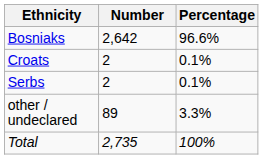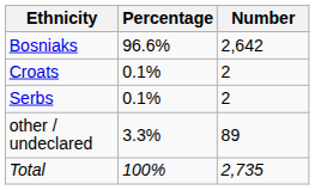 <table class="wikitable">
 <tr>
 <th width="100px">Ethnicity</th>
+<th width="80px">Percentage</th>
 <th width="80px">Number</th>
-<th width="80px">Percentage</th>
 </tr>
 <tr>
 <td><a href='#'>Bosniaks</a></td>
+<td>96.6%</td>
 <td>2,642</td>
-<td>96.6%</td>
 </tr>
 <tr>
 <td><a href='#'>Croats</a></td>
+<td>0.1%</td>
 <td>2</td>
-<td>0.1%</td>
 </tr>
 <tr>
 <td><a href='#'>Serbs</a></td>
+<td>0.1%</td>
 <td>2</td>
-<td>0.1%</td>
 </tr>
 <tr>
 <td>other / undeclared</td>
+<td>3.3%</td>
 <td>89</td>
-<td>3.3%</td>
 </tr>
 <tr>
 <td><em>Total</em></td>
+<td><em>100%</em></td>
 <td><em>2,735</em></td>
-<td><em>100%</em></td>
 </tr>
 </table>
